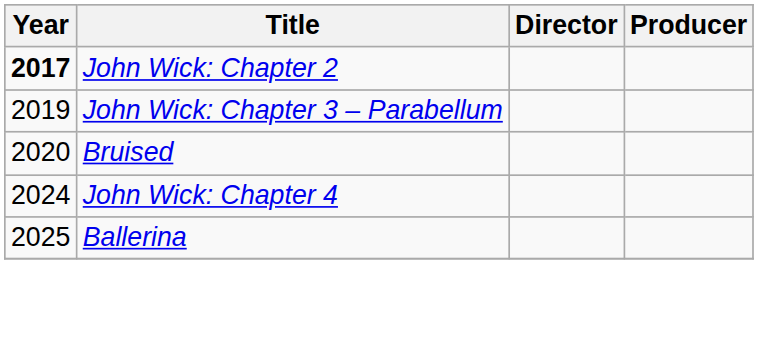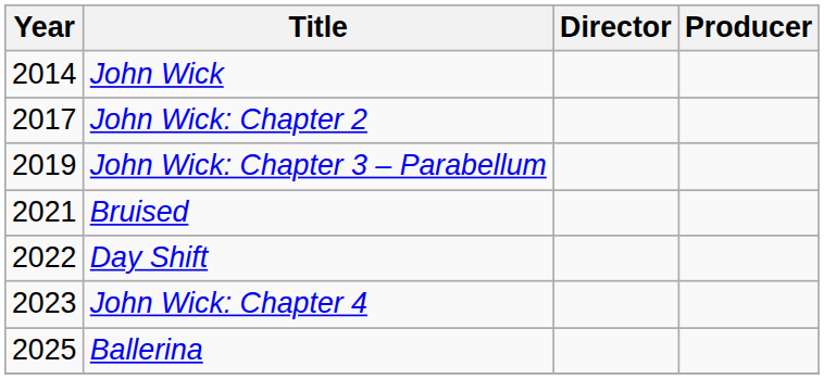 <table class="wikitable">
 <tr>
 <th>Year</th>
 <th>Title</th>
 <th>Director</th>
 <th>Producer</th>
 </tr>
 <tr>
-<td><strong>2017</strong></td>
+<td>2014</td>
+<td><em><a href='#'>John Wick</a></em></td>
+<td></td>
+<td></td>
+</tr>
+<tr>
+<td>2017</td>
 <td><em><a href='#'>John Wick: Chapter 2</a></em></td>
 <td></td>
 <td></td>
 </tr>
 <tr>
 <td>2019</td>
 <td><em><a href='#'>John Wick: Chapter 3 – Parabellum</a></em></td>
 <td></td>
 <td></td>
 </tr>
 <tr>
-<td>2020</td>
+<td>2021</td>
 <td><em><a href='#'>Bruised</a></em></td>
 <td></td>
 <td></td>
 </tr>
 <tr>
-<td>2024</td>
+<td>2022</td>
+<td><em><a href='#'>Day Shift</a></em></td>
+<td></td>
+<td></td>
+</tr>
+<tr>
+<td>2023</td>
 <td><em><a href='#'>John Wick: Chapter 4</a></em></td>
 <td></td>
 <td></td>
 </tr>
 <tr>
 <td>2025</td>
 <td><em><a href='#'>Ballerina</a></em></td>
 <td></td>
 <td></td>
 </tr>
 <tr>
 </tr>
 </table>
